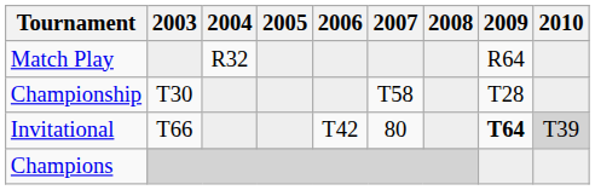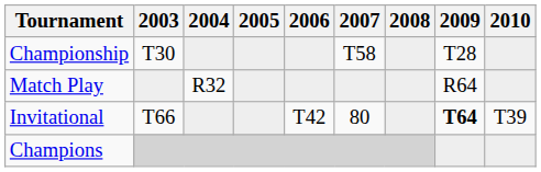 <table class="wikitable" style="text-align:center;">
 <tr>
 <th>Tournament</th>
 <th>2003</th>
 <th>2004</th>
 <th>2005</th>
 <th>2006</th>
 <th>2007</th>
 <th>2008</th>
 <th>2009</th>
 <th>2010</th>
 </tr>
 <tr>
+<td align="left"><a href='#'>Championship</a></td>
+<td>T30</td>
+<td style="background:#eeeeee;"></td>
+<td style="background:#eeeeee;"></td>
+<td style="background:#eeeeee;"></td>
+<td>T58</td>
+<td style="background:#eeeeee;"></td>
+<td>T28</td>
+<td style="background:#eeeeee;"></td>
+</tr>
+<tr>
 <td align="left"><a href='#'>Match Play</a></td>
 <td style="background:#eeeeee;"></td>
 <td>R32</td>
 <td style="background:#eeeeee;"></td>
 <td style="background:#eeeeee;"></td>
 <td style="background:#eeeeee;"></td>
 <td style="background:#eeeeee;"></td>
 <td>R64</td>
 <td style="background:#eeeeee;"></td>
 </tr>
 <tr>
-<td align="left"><a href='#'>Championship</a></td>
-<td>T30</td>
-<td style="background:#eeeeee;"></td>
-<td style="background:#eeeeee;"></td>
-<td style="background:#eeeeee;"></td>
-<td>T58</td>
-<td style="background:#eeeeee;"></td>
-<td>T28</td>
-<td style="background:#eeeeee;"></td>
-</tr>
-<tr>
 <td align="left"><a href='#'>Invitational</a></td>
 <td>T66</td>
 <td style="background:#eeeeee;"></td>
 <td style="background:#eeeeee;"></td>
 <td>T42</td>
 <td>80</td>
 <td style="background:#eeeeee;"></td>
 <td><strong>T64</strong></td>
-<td style="background: lightgrey;">T39</td>
+<td>T39</td>
 </tr>
 <tr>
 <td align="left"><a href='#'>Champions</a></td>
 <td colspan=6 style="background:#D3D3D3;"></td>
 <td style="background:#eeeeee;"></td>
 <td style="background:#eeeeee;"></td>
 </tr>
 </table>
